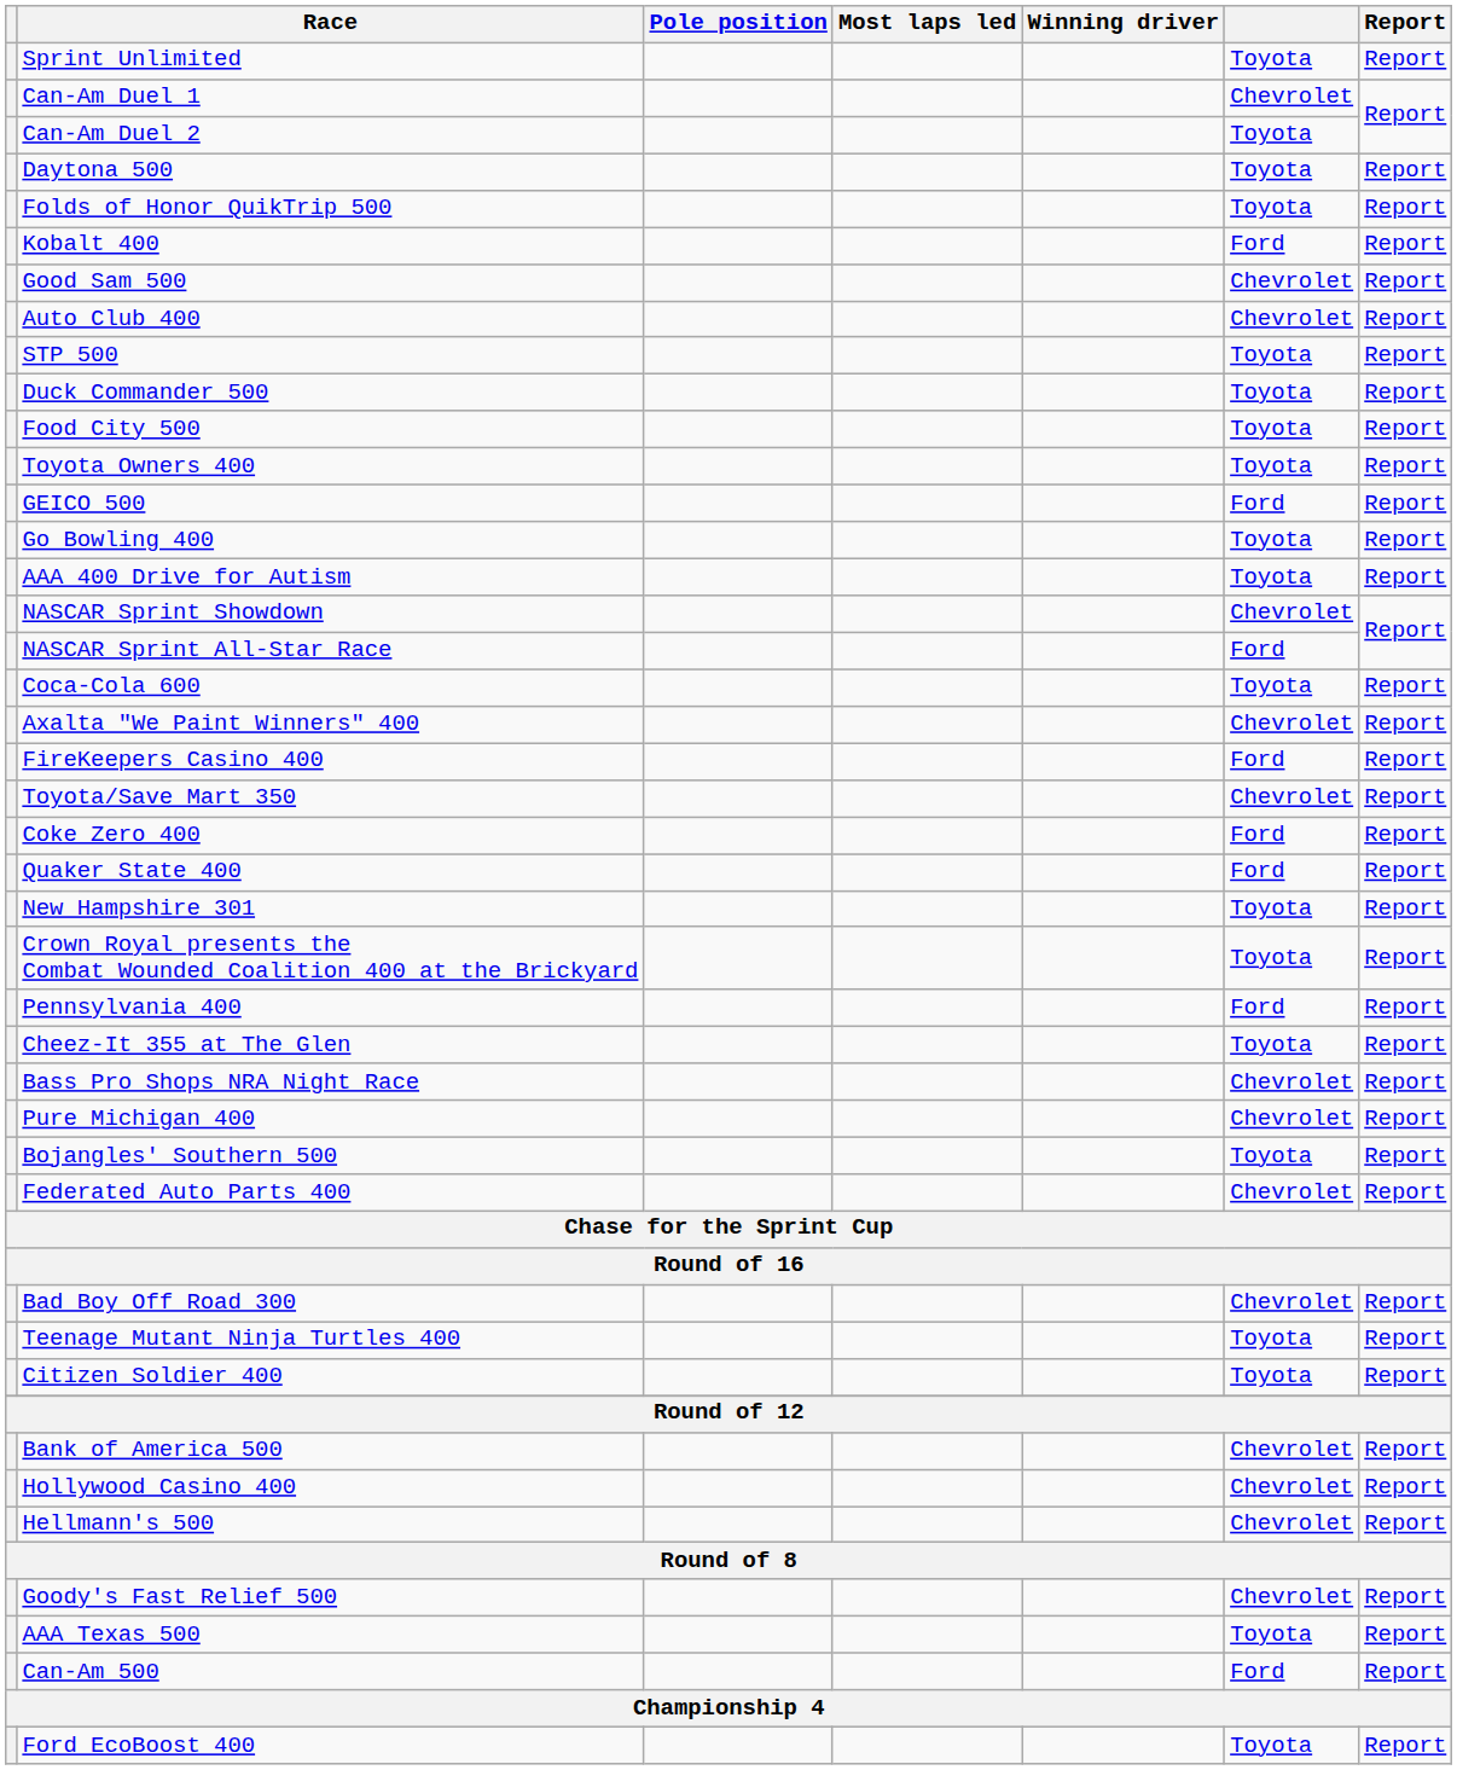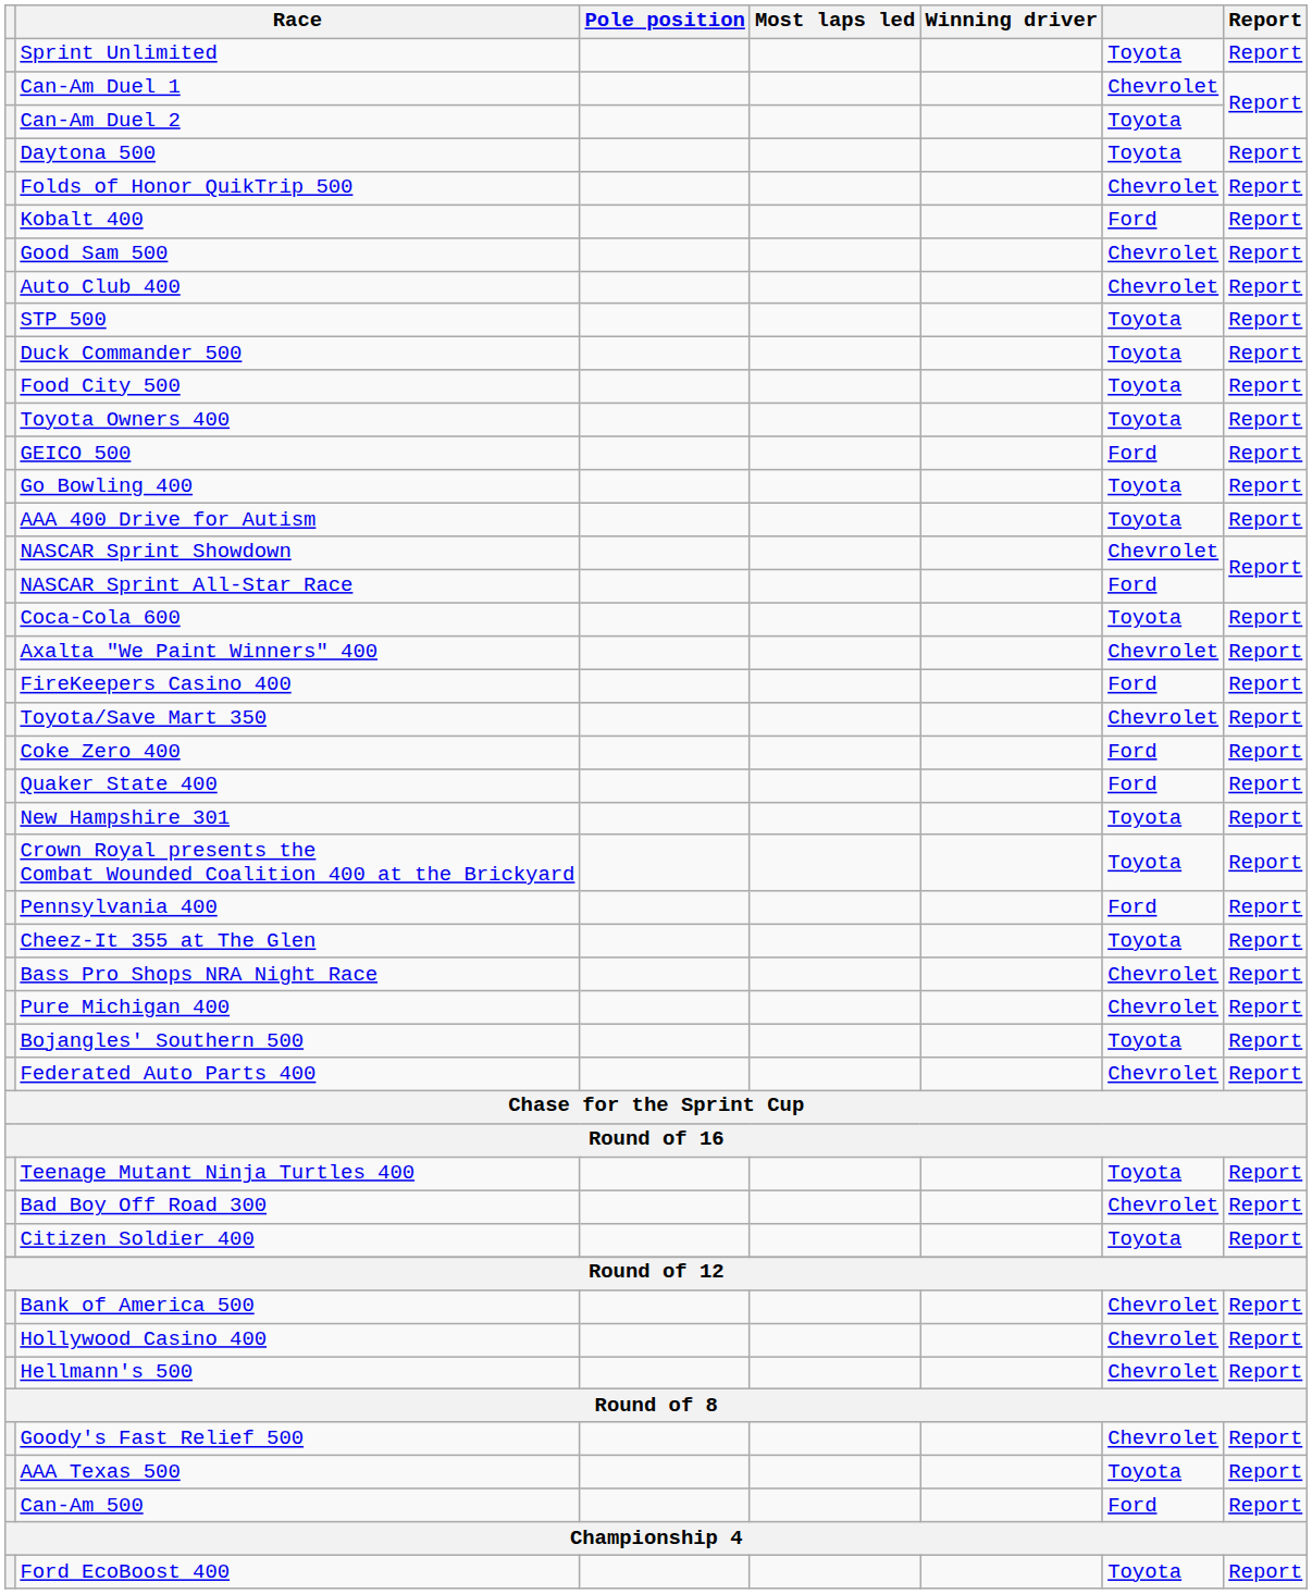 <table class="wikitable sortable" style="font-size:95%">
 <tr>
 <th></th>
 <th>Race</th>
 <th><a href='#'>Pole position</a></th>
 <th>Most laps led</th>
 <th>Winning driver</th>
 <th></th>
 <th class="unsortable">Report</th>
 </tr>
 <tr>
 <th></th>
 <td><a href='#'>Sprint Unlimited</a></td>
 <td></td>
 <td></td>
 <td></td>
 <td><a href='#'>Toyota</a></td>
 <td><a href='#'>Report</a></td>
 </tr>
 <tr>
 <th></th>
 <td><a href='#'>Can-Am Duel 1</a></td>
 <td></td>
 <td></td>
 <td></td>
 <td><a href='#'>Chevrolet</a></td>
 <td rowspan="2"><a href='#'>Report</a></td>
 </tr>
 <tr>
 <th></th>
 <td><a href='#'>Can-Am Duel 2</a></td>
 <td></td>
 <td></td>
 <td></td>
 <td><a href='#'>Toyota</a></td>
 </tr>
 <tr>
 <th></th>
 <td><a href='#'>Daytona 500</a></td>
 <td></td>
 <td></td>
 <td></td>
 <td><a href='#'>Toyota</a></td>
 <td><a href='#'>Report</a></td>
 </tr>
 <tr>
 <th></th>
 <td><a href='#'>Folds of Honor QuikTrip 500</a></td>
 <td></td>
 <td></td>
 <td></td>
-<td><a href='#'>Toyota</a></td>
+<td><a href='#'>Chevrolet</a></td>
 <td><a href='#'>Report</a></td>
 </tr>
 <tr>
 <th></th>
 <td><a href='#'>Kobalt 400</a></td>
 <td></td>
 <td></td>
 <td></td>
 <td><a href='#'>Ford</a></td>
 <td><a href='#'>Report</a></td>
 </tr>
 <tr>
 <th></th>
 <td><a href='#'>Good Sam 500</a></td>
 <td></td>
 <td></td>
 <td></td>
 <td><a href='#'>Chevrolet</a></td>
 <td><a href='#'>Report</a></td>
 </tr>
 <tr>
 <th></th>
 <td><a href='#'>Auto Club 400</a></td>
 <td></td>
 <td></td>
 <td></td>
 <td><a href='#'>Chevrolet</a></td>
 <td><a href='#'>Report</a></td>
 </tr>
 <tr>
 <th></th>
 <td><a href='#'>STP 500</a></td>
 <td></td>
 <td></td>
 <td></td>
 <td><a href='#'>Toyota</a></td>
 <td><a href='#'>Report</a></td>
 </tr>
 <tr>
 <th></th>
 <td><a href='#'>Duck Commander 500</a></td>
 <td></td>
 <td></td>
 <td></td>
 <td><a href='#'>Toyota</a></td>
 <td><a href='#'>Report</a></td>
 </tr>
 <tr>
 <th></th>
 <td><a href='#'>Food City 500</a></td>
 <td></td>
 <td></td>
 <td></td>
 <td><a href='#'>Toyota</a></td>
 <td><a href='#'>Report</a></td>
 </tr>
 <tr>
 <th></th>
 <td><a href='#'>Toyota Owners 400</a></td>
 <td></td>
 <td></td>
 <td></td>
 <td><a href='#'>Toyota</a></td>
 <td><a href='#'>Report</a></td>
 </tr>
 <tr>
 <th></th>
 <td><a href='#'>GEICO 500</a></td>
 <td></td>
 <td></td>
 <td></td>
 <td><a href='#'>Ford</a></td>
 <td><a href='#'>Report</a></td>
 </tr>
 <tr>
 <th></th>
 <td><a href='#'>Go Bowling 400</a></td>
 <td></td>
 <td></td>
 <td></td>
 <td><a href='#'>Toyota</a></td>
 <td><a href='#'>Report</a></td>
 </tr>
 <tr>
 <th></th>
 <td><a href='#'>AAA 400 Drive for Autism</a></td>
 <td></td>
 <td></td>
 <td></td>
 <td><a href='#'>Toyota</a></td>
 <td><a href='#'>Report</a></td>
 </tr>
 <tr>
 <th></th>
 <td><a href='#'>NASCAR Sprint Showdown</a></td>
 <td></td>
 <td></td>
 <td></td>
 <td><a href='#'>Chevrolet</a></td>
 <td rowspan="2"><a href='#'>Report</a></td>
 </tr>
 <tr>
 <th></th>
 <td><a href='#'>NASCAR Sprint All-Star Race</a></td>
 <td></td>
 <td></td>
 <td></td>
 <td><a href='#'>Ford</a></td>
 </tr>
 <tr>
 <th></th>
 <td><a href='#'>Coca-Cola 600</a></td>
 <td></td>
 <td></td>
 <td></td>
 <td><a href='#'>Toyota</a></td>
 <td><a href='#'>Report</a></td>
 </tr>
 <tr>
 <th></th>
 <td><a href='#'>Axalta "We Paint Winners" 400</a></td>
 <td></td>
 <td></td>
 <td></td>
 <td><a href='#'>Chevrolet</a></td>
 <td><a href='#'>Report</a></td>
 </tr>
 <tr>
 <th></th>
 <td><a href='#'>FireKeepers Casino 400</a></td>
 <td></td>
 <td></td>
 <td></td>
 <td><a href='#'>Ford</a></td>
 <td><a href='#'>Report</a></td>
 </tr>
 <tr>
 <th></th>
 <td><a href='#'>Toyota/Save Mart 350</a></td>
 <td></td>
 <td></td>
 <td></td>
 <td><a href='#'>Chevrolet</a></td>
 <td><a href='#'>Report</a></td>
 </tr>
 <tr>
 <th></th>
 <td><a href='#'>Coke Zero 400</a></td>
 <td></td>
 <td></td>
 <td></td>
 <td><a href='#'>Ford</a></td>
 <td><a href='#'>Report</a></td>
 </tr>
 <tr>
 <th></th>
 <td><a href='#'>Quaker State 400</a></td>
 <td></td>
 <td></td>
 <td></td>
 <td><a href='#'>Ford</a></td>
 <td><a href='#'>Report</a></td>
 </tr>
 <tr>
 <th></th>
 <td><a href='#'>New Hampshire 301</a></td>
 <td></td>
 <td></td>
 <td></td>
 <td><a href='#'>Toyota</a></td>
 <td><a href='#'>Report</a></td>
 </tr>
 <tr>
 <th></th>
 <td><a href='#'>Crown Royal presents the<br>Combat Wounded Coalition 400 at the Brickyard</a></td>
 <td></td>
 <td></td>
 <td></td>
 <td><a href='#'>Toyota</a></td>
 <td><a href='#'>Report</a></td>
 </tr>
 <tr>
 <th></th>
 <td><a href='#'>Pennsylvania 400</a></td>
 <td></td>
 <td></td>
 <td></td>
 <td><a href='#'>Ford</a></td>
 <td><a href='#'>Report</a></td>
 </tr>
 <tr>
 <th></th>
 <td><a href='#'>Cheez-It 355 at The Glen</a></td>
 <td></td>
 <td></td>
 <td></td>
 <td><a href='#'>Toyota</a></td>
 <td><a href='#'>Report</a></td>
 </tr>
 <tr>
 <th></th>
 <td><a href='#'>Bass Pro Shops NRA Night Race</a></td>
 <td></td>
 <td></td>
 <td></td>
 <td><a href='#'>Chevrolet</a></td>
 <td><a href='#'>Report</a></td>
 </tr>
 <tr>
 <th></th>
 <td><a href='#'>Pure Michigan 400</a></td>
 <td></td>
 <td></td>
 <td></td>
 <td><a href='#'>Chevrolet</a></td>
 <td><a href='#'>Report</a></td>
 </tr>
 <tr>
 <th></th>
 <td><a href='#'>Bojangles' Southern 500</a></td>
 <td></td>
 <td></td>
 <td></td>
 <td><a href='#'>Toyota</a></td>
 <td><a href='#'>Report</a></td>
 </tr>
 <tr>
 <th></th>
 <td><a href='#'>Federated Auto Parts 400</a></td>
 <td></td>
 <td></td>
 <td></td>
 <td><a href='#'>Chevrolet</a></td>
 <td><a href='#'>Report</a></td>
 </tr>
 <tr>
 <th colspan="7">Chase for the Sprint Cup</th>
 </tr>
 <tr>
 <th colspan="7">Round of 16</th>
 </tr>
 <tr>
 <th></th>
+<td><a href='#'>Teenage Mutant Ninja Turtles 400</a></td>
+<td></td>
+<td></td>
+<td></td>
+<td><a href='#'>Toyota</a></td>
+<td><a href='#'>Report</a></td>
+</tr>
+<tr>
+<th></th>
 <td><a href='#'>Bad Boy Off Road 300</a></td>
 <td></td>
 <td></td>
 <td></td>
 <td><a href='#'>Chevrolet</a></td>
-<td><a href='#'>Report</a></td>
-</tr>
-<tr>
-<th></th>
-<td><a href='#'>Teenage Mutant Ninja Turtles 400</a></td>
-<td></td>
-<td></td>
-<td></td>
-<td><a href='#'>Toyota</a></td>
 <td><a href='#'>Report</a></td>
 </tr>
 <tr>
 <th></th>
 <td><a href='#'>Citizen Soldier 400</a></td>
 <td></td>
 <td></td>
 <td></td>
 <td><a href='#'>Toyota</a></td>
 <td><a href='#'>Report</a></td>
 </tr>
 <tr>
 </tr>
 <tr>
 <th colspan="7">Round of 12</th>
 </tr>
 <tr>
 <th></th>
 <td><a href='#'>Bank of America 500</a></td>
 <td></td>
 <td></td>
 <td></td>
 <td><a href='#'>Chevrolet</a></td>
 <td><a href='#'>Report</a></td>
 </tr>
 <tr>
 <th></th>
 <td><a href='#'>Hollywood Casino 400</a></td>
 <td></td>
 <td></td>
 <td></td>
 <td><a href='#'>Chevrolet</a></td>
 <td><a href='#'>Report</a></td>
 </tr>
 <tr>
 <th></th>
 <td><a href='#'>Hellmann's 500</a></td>
 <td></td>
 <td></td>
 <td></td>
 <td><a href='#'>Chevrolet</a></td>
 <td><a href='#'>Report</a></td>
 </tr>
 <tr>
 <th colspan="7">Round of 8</th>
 </tr>
 <tr>
 <th></th>
 <td><a href='#'>Goody's Fast Relief 500</a></td>
 <td></td>
 <td></td>
 <td></td>
 <td><a href='#'>Chevrolet</a></td>
 <td><a href='#'>Report</a></td>
 </tr>
 <tr>
 <th></th>
 <td><a href='#'>AAA Texas 500</a></td>
 <td></td>
 <td></td>
 <td></td>
 <td><a href='#'>Toyota</a></td>
 <td><a href='#'>Report</a></td>
 </tr>
 <tr>
 <th></th>
 <td><a href='#'>Can-Am 500</a></td>
 <td></td>
 <td></td>
 <td></td>
 <td><a href='#'>Ford</a></td>
 <td><a href='#'>Report</a></td>
 </tr>
 <tr>
 <th colspan="7">Championship 4</th>
 </tr>
 <tr>
 <th></th>
 <td><a href='#'>Ford EcoBoost 400</a></td>
 <td></td>
 <td></td>
 <td></td>
 <td><a href='#'>Toyota</a></td>
 <td><a href='#'>Report</a></td>
 </tr>
 </table>
